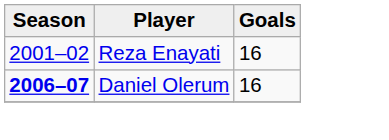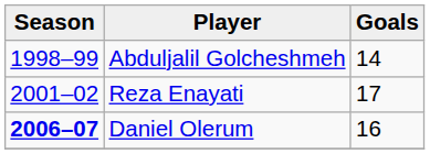 <table class="wikitable sortable">
 <tr>
 <th style="background:#efefef;">Season</th>
 <th style="background:#efefef;">Player</th>
 <th style="background:#efefef;">Goals</th>
 </tr>
 <tr>
+<td><a href='#'>1998–99</a></td>
+<td> <a href='#'>Abduljalil Golcheshmeh</a></td>
+<td>14</td>
+</tr>
+<tr>
 <td><a href='#'>2001–02</a></td>
 <td> <a href='#'>Reza Enayati</a></td>
-<td>16</td>
+<td>17</td>
 </tr>
 <tr>
 <td><strong><a href='#'>2006–07</a></strong></td>
 <td> <a href='#'>Daniel Olerum</a></td>
 <td>16</td>
 </tr>
 <tr>
 </tr>
 </table>
